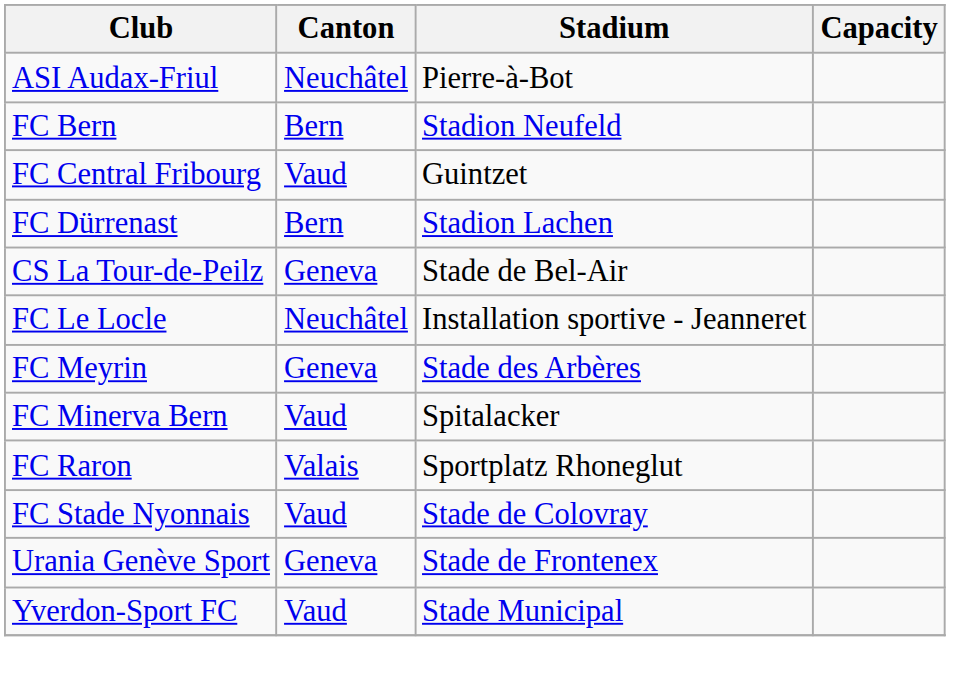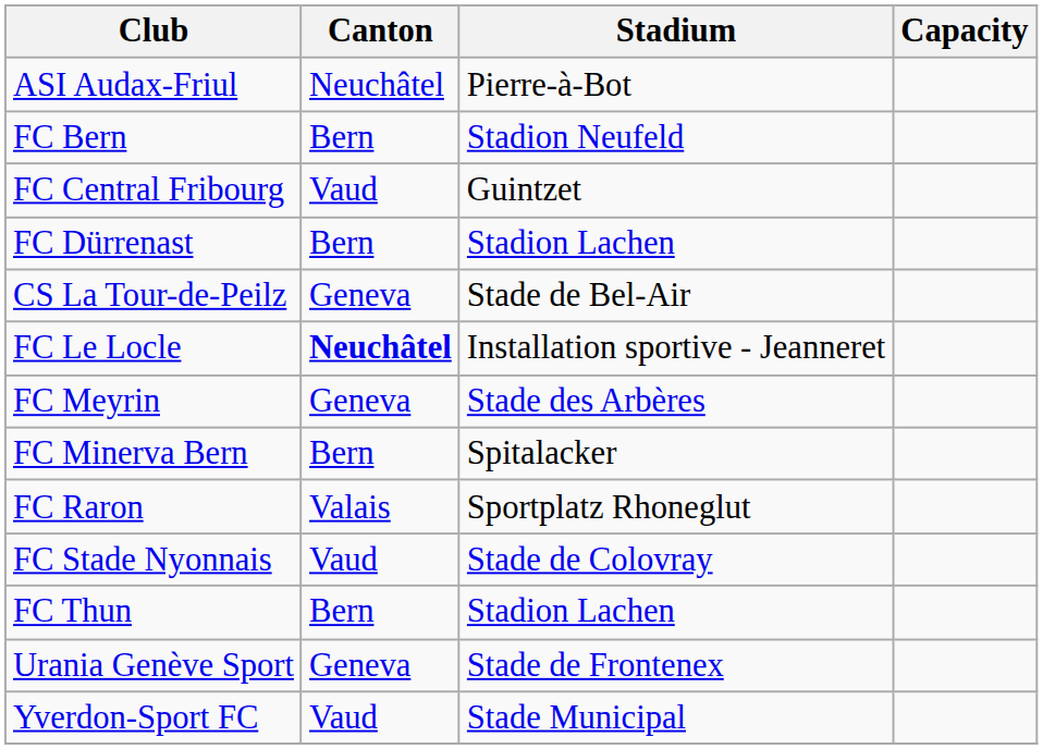 <table class="wikitable">
 <tr>
 <th>Club</th>
 <th>Canton</th>
 <th>Stadium</th>
 <th>Capacity</th>
 </tr>
 <tr>
 <td><a href='#'>ASI Audax-Friul</a></td>
 <td><a href='#'>Neuchâtel</a></td>
 <td>Pierre-à-Bot</td>
 <td></td>
 </tr>
 <tr>
 <td><a href='#'>FC Bern</a></td>
 <td><a href='#'>Bern</a></td>
 <td><a href='#'>Stadion Neufeld</a></td>
 <td></td>
 </tr>
 <tr>
 <td><a href='#'>FC Central Fribourg</a></td>
 <td><a href='#'>Vaud</a></td>
 <td>Guintzet</td>
 <td></td>
 </tr>
 <tr>
 <td><a href='#'>FC Dürrenast</a></td>
 <td><a href='#'>Bern</a></td>
 <td><a href='#'>Stadion Lachen</a></td>
 <td></td>
 </tr>
 <tr>
 <td><a href='#'>CS La Tour-de-Peilz</a></td>
 <td><a href='#'>Geneva</a></td>
 <td>Stade de Bel-Air</td>
 <td></td>
 </tr>
 <tr>
 <td><a href='#'>FC Le Locle</a></td>
-<td><a href='#'>Neuchâtel</a></td>
+<td><strong><a href='#'>Neuchâtel</a></strong></td>
 <td>Installation sportive - Jeanneret</td>
 <td></td>
 </tr>
 <tr>
 <td><a href='#'>FC Meyrin</a></td>
 <td><a href='#'>Geneva</a></td>
 <td><a href='#'>Stade des Arbères</a></td>
 <td></td>
 </tr>
 <tr>
 <td><a href='#'>FC Minerva Bern</a></td>
-<td><a href='#'>Vaud</a></td>
+<td><a href='#'>Bern</a></td>
 <td>Spitalacker</td>
 <td></td>
 </tr>
 <tr>
 <td><a href='#'>FC Raron</a></td>
 <td><a href='#'>Valais</a></td>
 <td>Sportplatz Rhoneglut</td>
 <td></td>
 </tr>
 <tr>
 <td><a href='#'>FC Stade Nyonnais</a></td>
 <td><a href='#'>Vaud</a></td>
 <td><a href='#'>Stade de Colovray</a></td>
+<td></td>
+</tr>
+<tr>
+<td><a href='#'>FC Thun</a></td>
+<td><a href='#'>Bern</a></td>
+<td><a href='#'>Stadion Lachen</a></td>
 <td></td>
 </tr>
 <tr>
 <td><a href='#'>Urania Genève Sport</a></td>
 <td><a href='#'>Geneva</a></td>
 <td><a href='#'>Stade de Frontenex</a></td>
 <td></td>
 </tr>
 <tr>
 <td><a href='#'>Yverdon-Sport FC</a></td>
 <td><a href='#'>Vaud</a></td>
 <td><a href='#'>Stade Municipal</a></td>
 <td></td>
 </tr>
 <tr>
 </tr>
 </table>
